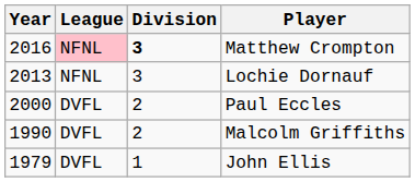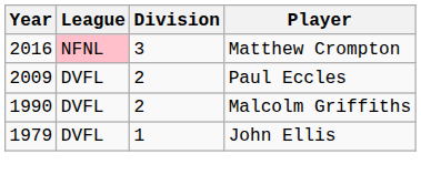 <table class="wikitable">
 <tr>
 <th>Year</th>
 <th>League</th>
 <th>Division</th>
 <th>Player</th>
 </tr>
 <tr>
 <td>2016</td>
 <td style="background: pink;">NFNL</td>
-<td><strong>3</strong></td>
+<td>3</td>
 <td>Matthew Crompton</td>
 </tr>
 <tr>
-<td>2013</td>
-<td>NFNL</td>
-<td>3</td>
-<td>Lochie Dornauf</td>
-</tr>
-<tr>
-<td>2000</td>
+<td>2009</td>
 <td>DVFL</td>
 <td>2</td>
 <td>Paul Eccles</td>
 </tr>
 <tr>
 <td>1990</td>
 <td>DVFL</td>
 <td>2</td>
 <td>Malcolm Griffiths</td>
 </tr>
 <tr>
 <td>1979</td>
 <td>DVFL</td>
 <td>1</td>
 <td>John Ellis</td>
 </tr>
 </table>
